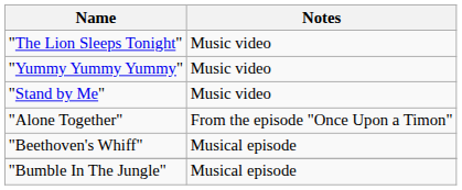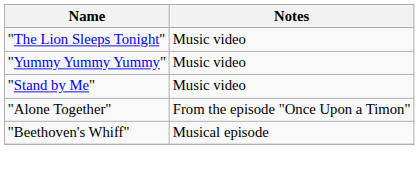 <table class="wikitable">
 <tr>
 <th>Name</th>
 <th>Notes</th>
 </tr>
 <tr>
 <td>"<a href='#'>The Lion Sleeps Tonight</a>"</td>
 <td>Music video</td>
 </tr>
 <tr>
 <td>"<a href='#'>Yummy Yummy Yummy</a>"</td>
 <td>Music video</td>
 </tr>
 <tr>
 <td>"<a href='#'>Stand by Me</a>"</td>
 <td>Music video</td>
 </tr>
 <tr>
 <td>"Alone Together"</td>
 <td>From the episode "Once Upon a Timon"</td>
 </tr>
 <tr>
 <td>"Beethoven's Whiff"</td>
 <td>Musical episode</td>
 </tr>
 <tr>
 </tr>
-<tr>
-<td>"Bumble In The Jungle"</td>
-<td>Musical episode</td>
-</tr>
 </table>
